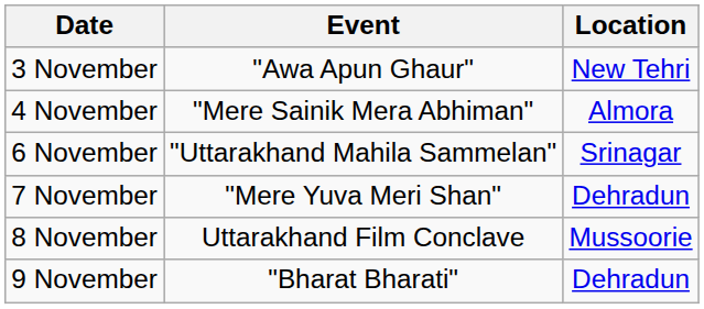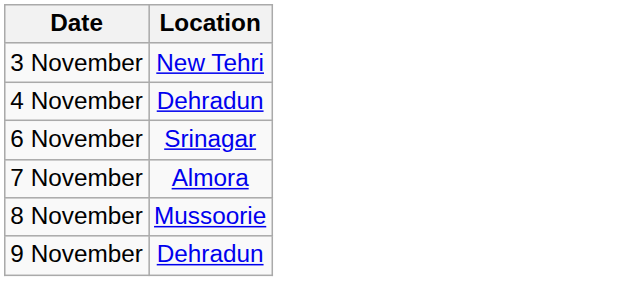 <table class="wikitable sortable" style="text-align:center">
 <tr>
 <th>Date</th>
-<th>Event</th>
 <th>Location</th>
 </tr>
 <tr>
 <td>3 November</td>
-<td>"Awa Apun Ghaur"<br></td>
 <td><a href='#'>New Tehri</a></td>
 </tr>
 <tr>
 <td>4 November</td>
-<td>"Mere Sainik Mera Abhiman"<br></td>
-<td><a href='#'>Almora</a></td>
+<td><a href='#'>Dehradun</a></td>
 </tr>
 <tr>
 <td>6 November</td>
-<td>"Uttarakhand Mahila Sammelan"<br></td>
 <td><a href='#'>Srinagar</a></td>
 </tr>
 <tr>
 <td>7 November</td>
-<td>"Mere Yuva Meri Shan"<br></td>
-<td><a href='#'>Dehradun</a></td>
+<td><a href='#'>Almora</a></td>
 </tr>
 <tr>
 <td>8 November</td>
-<td>Uttarakhand Film Conclave</td>
 <td><a href='#'>Mussoorie</a></td>
 </tr>
 <tr>
 <td>9 November</td>
-<td>"Bharat Bharati"<br></td>
 <td><a href='#'>Dehradun</a></td>
 </tr>
 </table>
